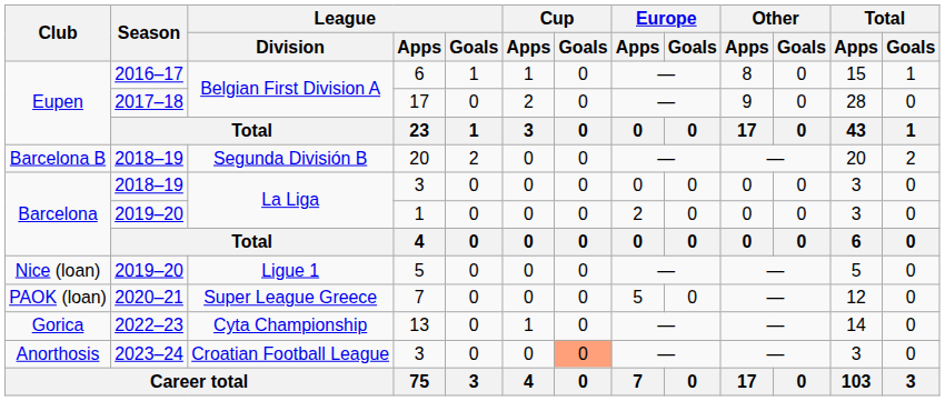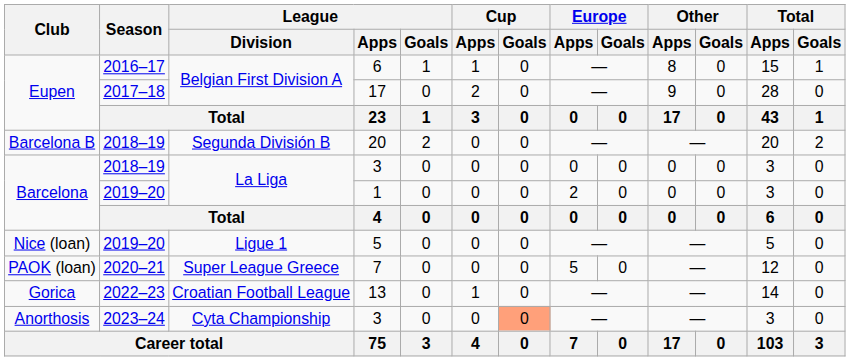 <table class=wikitable style="text-align:center">
 <tr>
 <th rowspan="2">Club</th>
 <th rowspan="2">Season</th>
 <th colspan="3">League</th>
 <th colspan="2">Cup</th>
 <th colspan="2"><a href='#'>Europe</a></th>
 <th colspan="2">Other</th>
 <th colspan="2">Total</th>
 </tr>
 <tr>
 <th>Division</th>
 <th>Apps</th>
 <th>Goals</th>
 <th>Apps</th>
 <th>Goals</th>
 <th>Apps</th>
 <th>Goals</th>
 <th>Apps</th>
 <th>Goals</th>
 <th>Apps</th>
 <th>Goals</th>
 </tr>
 <tr>
 <td rowspan="3"><a href='#'>Eupen</a></td>
 <td><a href='#'>2016–17</a></td>
 <td rowspan="2"><a href='#'>Belgian First Division A</a></td>
 <td>6</td>
 <td>1</td>
 <td>1</td>
 <td>0</td>
 <td colspan="2">—</td>
 <td>8</td>
 <td>0</td>
 <td>15</td>
 <td>1</td>
 </tr>
 <tr>
 <td><a href='#'>2017–18</a></td>
 <td>17</td>
 <td>0</td>
 <td>2</td>
 <td>0</td>
 <td colspan="2">—</td>
 <td>9</td>
 <td>0</td>
 <td>28</td>
 <td>0</td>
 </tr>
 <tr>
 <th colspan="2">Total</th>
 <th>23</th>
 <th>1</th>
 <th>3</th>
 <th>0</th>
 <th>0</th>
 <th>0</th>
 <th>17</th>
 <th>0</th>
 <th>43</th>
 <th>1</th>
 </tr>
 <tr>
 <td><a href='#'>Barcelona B</a></td>
 <td><a href='#'>2018–19</a></td>
 <td><a href='#'>Segunda División B</a></td>
 <td>20</td>
 <td>2</td>
 <td>0</td>
 <td>0</td>
 <td colspan="2">—</td>
 <td colspan="2">—</td>
 <td>20</td>
 <td>2</td>
 </tr>
 <tr>
 <td rowspan="3"><a href='#'>Barcelona</a></td>
 <td><a href='#'>2018–19</a></td>
 <td rowspan="2"><a href='#'>La Liga</a></td>
 <td>3</td>
 <td>0</td>
 <td>0</td>
 <td>0</td>
 <td>0</td>
 <td>0</td>
 <td>0</td>
 <td>0</td>
 <td>3</td>
 <td>0</td>
 </tr>
 <tr>
 <td><a href='#'>2019–20</a></td>
 <td>1</td>
 <td>0</td>
 <td>0</td>
 <td>0</td>
 <td>2</td>
 <td>0</td>
 <td>0</td>
 <td>0</td>
 <td>3</td>
 <td>0</td>
 </tr>
 <tr>
 <th colspan="2">Total</th>
 <th>4</th>
 <th>0</th>
 <th>0</th>
 <th>0</th>
 <th>0</th>
 <th>0</th>
 <th>0</th>
 <th>0</th>
 <th>6</th>
 <th>0</th>
 </tr>
 <tr>
 <td><a href='#'>Nice</a> (loan)</td>
 <td><a href='#'>2019–20</a></td>
 <td><a href='#'>Ligue 1</a></td>
 <td>5</td>
 <td>0</td>
 <td>0</td>
 <td>0</td>
 <td colspan="2">—</td>
 <td colspan="2">—</td>
 <td>5</td>
 <td>0</td>
 </tr>
 <tr>
 <td><a href='#'>PAOK</a> (loan)</td>
 <td><a href='#'>2020–21</a></td>
 <td><a href='#'>Super League Greece</a></td>
 <td>7</td>
 <td>0</td>
 <td>0</td>
 <td>0</td>
 <td>5</td>
 <td>0</td>
 <td colspan="2">—</td>
 <td>12</td>
 <td>0</td>
 </tr>
 <tr>
 <td><a href='#'>Gorica</a></td>
 <td><a href='#'>2022–23</a></td>
-<td><a href='#'> Cyta Championship</a></td>
+<td><a href='#'>Croatian Football League</a></td>
 <td>13</td>
 <td>0</td>
 <td>1</td>
 <td>0</td>
 <td colspan="2">—</td>
 <td colspan="2">—</td>
 <td>14</td>
 <td>0</td>
 </tr>
 <tr>
 <td><a href='#'>Anorthosis</a></td>
 <td><a href='#'>2023–24</a></td>
-<td><a href='#'>Croatian Football League</a></td>
+<td><a href='#'> Cyta Championship</a></td>
 <td>3</td>
 <td>0</td>
 <td>0</td>
 <td style="background: lightsalmon;">0</td>
 <td colspan="2">—</td>
 <td colspan="2">—</td>
 <td>3</td>
 <td>0</td>
 </tr>
 <tr>
 <th colspan="3">Career total</th>
 <th>75</th>
 <th>3</th>
 <th>4</th>
 <th>0</th>
 <th>7</th>
 <th>0</th>
 <th>17</th>
 <th>0</th>
 <th>103</th>
 <th>3</th>
 </tr>
 </table>
